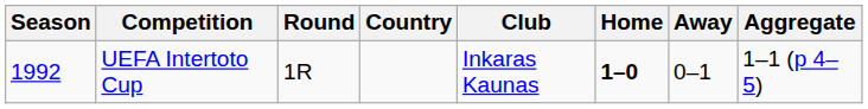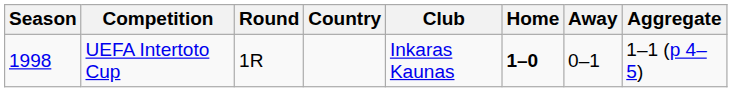 <table class="wikitable " style="font-size:100%" bgcolor="#f7f8ff" cellpadding="2" cellspacing="2" border="1" style="font-size: 100%; border: gray solid 1px; border-collapse: collapse; text-align:center">
 <tr>
 <th>Season</th>
 <th>Competition</th>
 <th>Round</th>
 <th>Country</th>
 <th>Club</th>
 <th>Home</th>
 <th>Away</th>
 <th>Aggregate</th>
 </tr>
 <tr>
-<td><a href='#'>1992</a></td>
+<td><a href='#'>1998</a></td>
 <td><a href='#'>UEFA Intertoto Cup</a></td>
 <td>1R</td>
 <td></td>
 <td align="left"><a href='#'>Inkaras Kaunas</a></td>
 <td><strong>1–0</strong></td>
 <td>0–1</td>
 <td>1–1 (<a href='#'>p 4–5</a>)</td>
 </tr>
 </table>
